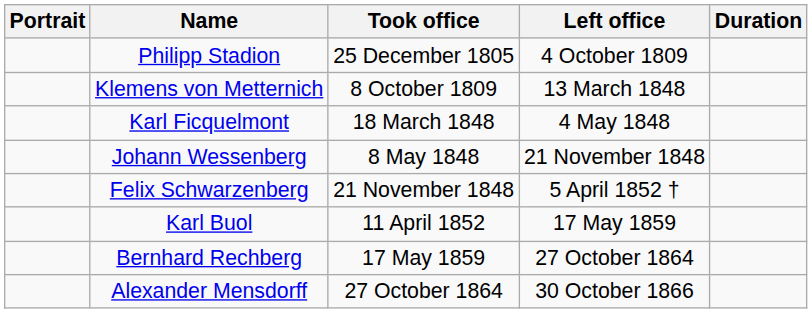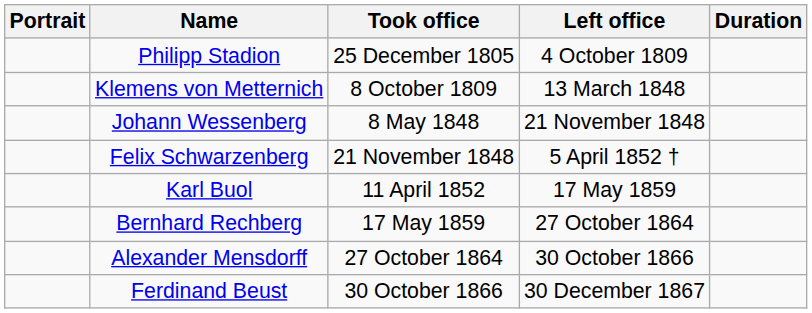 <table class="wikitable" style="text-align:center">
 <tr>
 <th>Portrait</th>
 <th>Name<br></th>
 <th>Took office</th>
 <th>Left office</th>
 <th>Duration</th>
 </tr>
 <tr>
 <td></td>
 <td><a href='#'>Philipp Stadion</a><br></td>
 <td>25 December 1805</td>
 <td>4 October 1809</td>
 <td></td>
 </tr>
 <tr>
 <td></td>
 <td><a href='#'>Klemens von Metternich</a><br></td>
 <td>8 October 1809</td>
 <td>13 March 1848</td>
-<td></td>
-</tr>
-<tr>
-<td></td>
-<td><a href='#'>Karl Ficquelmont</a><br></td>
-<td>18 March 1848</td>
-<td>4 May 1848</td>
 <td></td>
 </tr>
 <tr>
 <td></td>
 <td><a href='#'>Johann Wessenberg</a><br></td>
 <td>8 May 1848</td>
 <td>21 November 1848</td>
 <td></td>
 </tr>
 <tr>
 <td></td>
 <td><a href='#'>Felix Schwarzenberg</a><br></td>
 <td>21 November 1848</td>
 <td>5 April 1852 †</td>
 <td></td>
 </tr>
 <tr>
 <td></td>
 <td><a href='#'>Karl Buol</a><br></td>
 <td>11 April 1852</td>
 <td>17 May 1859</td>
 <td></td>
 </tr>
 <tr>
 <td></td>
 <td><a href='#'>Bernhard Rechberg</a><br></td>
 <td>17 May 1859</td>
 <td>27 October 1864</td>
 <td></td>
 </tr>
 <tr>
 <td></td>
 <td><a href='#'>Alexander Mensdorff</a><br></td>
 <td>27 October 1864</td>
 <td>30 October 1866</td>
 <td></td>
 </tr>
+<tr>
+<td></td>
+<td><a href='#'>Ferdinand Beust</a><br></td>
+<td>30 October 1866</td>
+<td>30 December 1867</td>
+<td></td>
+</tr>
 </table>
